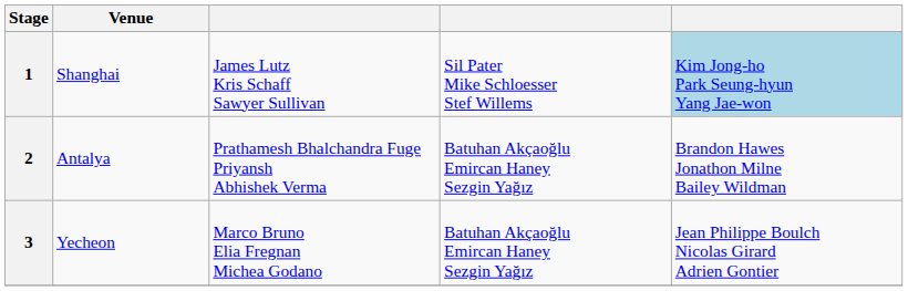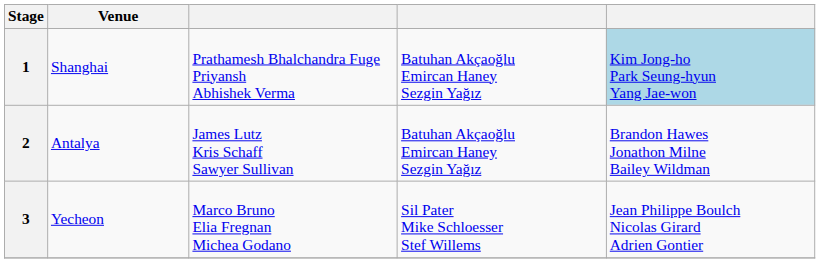 <table class="wikitable">
 <tr>
 <th>Stage</th>
 <th width=140>Venue</th>
 <th width=210></th>
 <th width=210></th>
 <th width=210></th>
 </tr>
 <tr>
 <th>1</th>
 <td> <a href='#'>Shanghai</a></td>
-<td> <br> <a href='#'>James Lutz</a> <br> <a href='#'>Kris Schaff</a> <br> <a href='#'>Sawyer Sullivan</a></td>
-<td> <br> <a href='#'>Sil Pater</a> <br> <a href='#'>Mike Schloesser</a> <br> <a href='#'>Stef Willems</a></td>
+<td> <br> <a href='#'>Prathamesh Bhalchandra Fuge</a> <br> <a href='#'>Priyansh</a> <br> <a href='#'>Abhishek Verma</a></td>
+<td> <br> <a href='#'>Batuhan Akçaoğlu</a> <br> <a href='#'>Emircan Haney</a> <br> <a href='#'>Sezgin Yağız</a></td>
 <td style="background: lightblue;"> <br> <a href='#'>Kim Jong-ho</a> <br> <a href='#'>Park Seung-hyun</a> <br> <a href='#'>Yang Jae-won</a></td>
 </tr>
 <tr>
 <th>2</th>
 <td> <a href='#'>Antalya</a></td>
-<td> <br> <a href='#'>Prathamesh Bhalchandra Fuge</a> <br> <a href='#'>Priyansh</a> <br> <a href='#'>Abhishek Verma</a></td>
+<td> <br> <a href='#'>James Lutz</a> <br> <a href='#'>Kris Schaff</a> <br> <a href='#'>Sawyer Sullivan</a></td>
 <td> <br> <a href='#'>Batuhan Akçaoğlu</a> <br> <a href='#'>Emircan Haney</a> <br> <a href='#'>Sezgin Yağız</a></td>
 <td> <br> <a href='#'>Brandon Hawes</a> <br> <a href='#'>Jonathon Milne</a> <br> <a href='#'>Bailey Wildman</a></td>
 </tr>
 <tr>
 <th>3</th>
 <td> <a href='#'>Yecheon</a></td>
 <td> <br> <a href='#'>Marco Bruno</a> <br> <a href='#'>Elia Fregnan</a> <br> <a href='#'>Michea Godano</a></td>
-<td> <br> <a href='#'>Batuhan Akçaoğlu</a> <br> <a href='#'>Emircan Haney</a> <br> <a href='#'>Sezgin Yağız</a></td>
+<td> <br> <a href='#'>Sil Pater</a> <br> <a href='#'>Mike Schloesser</a> <br> <a href='#'>Stef Willems</a></td>
 <td> <br> <a href='#'>Jean Philippe Boulch</a> <br> <a href='#'>Nicolas Girard</a> <br> <a href='#'>Adrien Gontier</a></td>
 </tr>
 <tr>
 </tr>
 </table>
